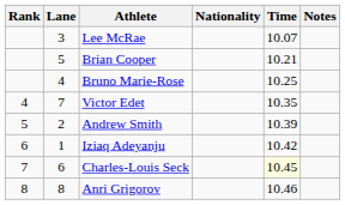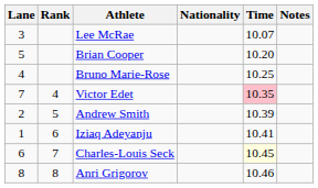 <table class="wikitable sortable" style="text-align:center">
 <tr>
+<th>Lane</th>
 <th>Rank</th>
-<th>Lane</th>
 <th>Athlete</th>
 <th>Nationality</th>
 <th>Time</th>
 <th>Notes</th>
 </tr>
 <tr>
+<td>3</td>
 <td></td>
-<td>3</td>
 <td align=left><a href='#'>Lee McRae</a></td>
 <td align=left></td>
 <td>10.07</td>
 <td></td>
 </tr>
 <tr>
+<td>5</td>
 <td></td>
-<td>5</td>
 <td align=left><a href='#'>Brian Cooper</a></td>
 <td align=left></td>
-<td>10.21</td>
+<td>10.20</td>
 <td></td>
 </tr>
 <tr>
+<td>4</td>
 <td></td>
-<td>4</td>
 <td align=left><a href='#'>Bruno Marie-Rose</a></td>
 <td align=left></td>
 <td>10.25</td>
 <td></td>
 </tr>
 <tr>
+<td>7</td>
 <td>4</td>
-<td>7</td>
 <td align=left><a href='#'>Victor Edet</a></td>
 <td align=left></td>
-<td>10.35</td>
+<td style="background: pink;">10.35</td>
 <td></td>
 </tr>
 <tr>
+<td>2</td>
 <td>5</td>
-<td>2</td>
 <td align=left><a href='#'>Andrew Smith</a></td>
 <td align=left></td>
 <td>10.39</td>
 <td></td>
 </tr>
 <tr>
+<td>1</td>
 <td>6</td>
-<td>1</td>
 <td align=left><a href='#'>Iziaq Adeyanju</a></td>
 <td align=left></td>
-<td>10.42</td>
+<td>10.41</td>
 <td></td>
 </tr>
 <tr>
+<td>6</td>
 <td>7</td>
-<td>6</td>
 <td align=left><a href='#'>Charles-Louis Seck</a></td>
 <td align=left></td>
 <td style="background: lightyellow;">10.45</td>
 <td></td>
 </tr>
 <tr>
 <td>8</td>
 <td>8</td>
 <td align=left><a href='#'>Anri Grigorov</a></td>
 <td align=left></td>
 <td>10.46</td>
 <td></td>
 </tr>
 </table>
